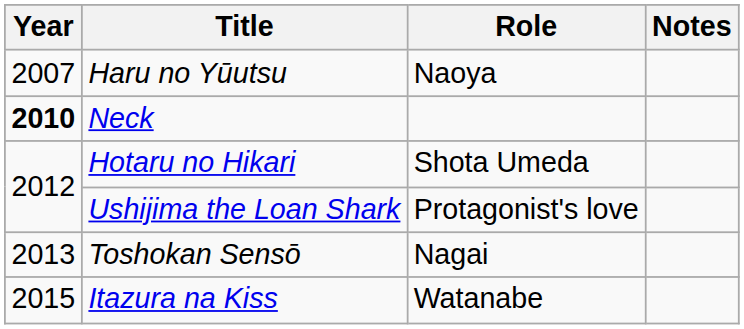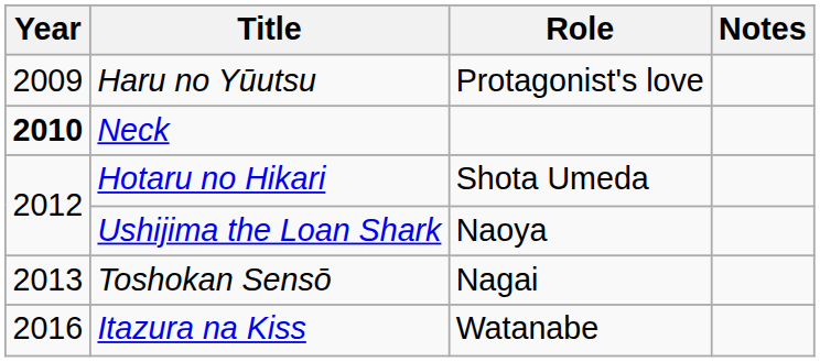 <table class="wikitable">
 <tr>
 <th>Year</th>
 <th>Title</th>
 <th>Role</th>
 <th>Notes</th>
 </tr>
 <tr>
-<td>2007</td>
+<td>2009</td>
 <td><em>Haru no Yūutsu</em></td>
-<td>Naoya</td>
+<td>Protagonist's love</td>
 <td></td>
 </tr>
 <tr>
 <td><strong>2010</strong></td>
 <td><em><a href='#'>Neck</a></em></td>
 <td></td>
 <td></td>
 </tr>
 <tr>
 <td rowspan="2">2012</td>
 <td><em><a href='#'>Hotaru no Hikari</a></em></td>
 <td>Shota Umeda</td>
 <td></td>
 </tr>
 <tr>
 <td><em><a href='#'>Ushijima the Loan Shark</a></em></td>
-<td>Protagonist's love</td>
+<td>Naoya</td>
 <td></td>
 </tr>
 <tr>
 <td>2013</td>
 <td><em>Toshokan Sensō</em></td>
 <td>Nagai</td>
 <td></td>
 </tr>
 <tr>
-<td>2015</td>
+<td>2016</td>
 <td><em><a href='#'>Itazura na Kiss</a></em></td>
 <td>Watanabe</td>
 <td></td>
 </tr>
 </table>
